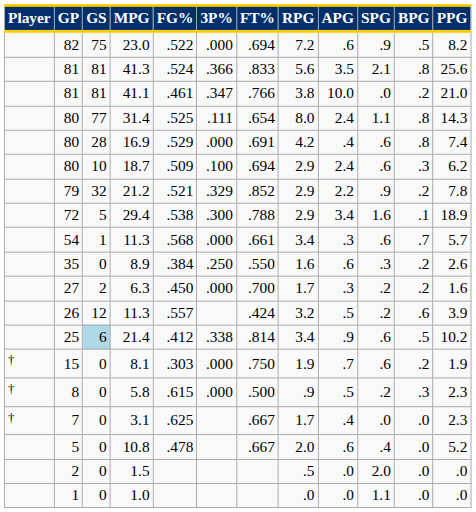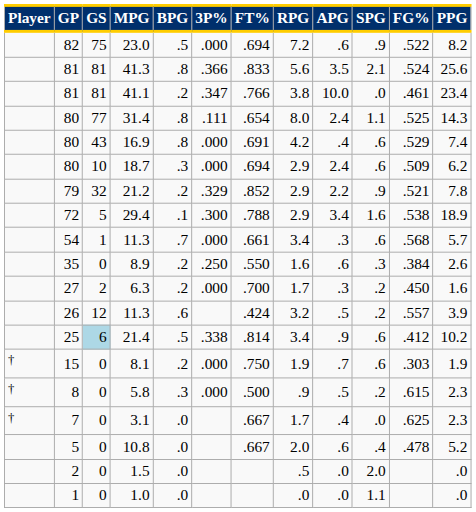 <table class="wikitable sortable" style="text-align:right;">
 <tr>
 <th style="background:#002F6C; color:#FFFFFF; border-top:#FFCD00 3px solid; border-bottom:#FFCD00 3px solid;">Player</th>
 <th style="background:#002F6C; color:#FFFFFF; border-top:#FFCD00 3px solid; border-bottom:#FFCD00 3px solid;">GP</th>
 <th style="background:#002F6C; color:#FFFFFF; border-top:#FFCD00 3px solid; border-bottom:#FFCD00 3px solid;">GS</th>
 <th style="background:#002F6C; color:#FFFFFF; border-top:#FFCD00 3px solid; border-bottom:#FFCD00 3px solid;">MPG</th>
-<th style="background:#002F6C; color:#FFFFFF; border-top:#FFCD00 3px solid; border-bottom:#FFCD00 3px solid;">FG%</th>
+<th style="background:#002F6C; color:#FFFFFF; border-top:#FFCD00 3px solid; border-bottom:#FFCD00 3px solid;">BPG</th>
 <th style="background:#002F6C; color:#FFFFFF; border-top:#FFCD00 3px solid; border-bottom:#FFCD00 3px solid;">3P%</th>
 <th style="background:#002F6C; color:#FFFFFF; border-top:#FFCD00 3px solid; border-bottom:#FFCD00 3px solid;">FT%</th>
 <th style="background:#002F6C; color:#FFFFFF; border-top:#FFCD00 3px solid; border-bottom:#FFCD00 3px solid;">RPG</th>
 <th style="background:#002F6C; color:#FFFFFF; border-top:#FFCD00 3px solid; border-bottom:#FFCD00 3px solid;">APG</th>
 <th style="background:#002F6C; color:#FFFFFF; border-top:#FFCD00 3px solid; border-bottom:#FFCD00 3px solid;">SPG</th>
-<th style="background:#002F6C; color:#FFFFFF; border-top:#FFCD00 3px solid; border-bottom:#FFCD00 3px solid;">BPG</th>
+<th style="background:#002F6C; color:#FFFFFF; border-top:#FFCD00 3px solid; border-bottom:#FFCD00 3px solid;">FG%</th>
 <th style="background:#002F6C; color:#FFFFFF; border-top:#FFCD00 3px solid; border-bottom:#FFCD00 3px solid;">PPG</th>
 </tr>
 <tr>
 <td style="text-align:left;"></td>
 <td>82</td>
 <td>75</td>
 <td>23.0</td>
-<td>.522</td>
+<td>.5</td>
 <td>.000</td>
 <td>.694</td>
 <td>7.2</td>
 <td>.6</td>
 <td>.9</td>
-<td>.5</td>
+<td>.522</td>
 <td>8.2</td>
 </tr>
 <tr>
 <td style="text-align:left;"></td>
 <td>81</td>
 <td>81</td>
 <td>41.3</td>
-<td>.524</td>
+<td>.8</td>
 <td>.366</td>
 <td>.833</td>
 <td>5.6</td>
 <td>3.5</td>
 <td>2.1</td>
-<td>.8</td>
+<td>.524</td>
 <td>25.6</td>
 </tr>
 <tr>
 <td style="text-align:left;"></td>
 <td>81</td>
 <td>81</td>
 <td>41.1</td>
-<td>.461</td>
+<td>.2</td>
 <td>.347</td>
 <td>.766</td>
 <td>3.8</td>
 <td>10.0</td>
 <td>.0</td>
-<td>.2</td>
-<td>21.0</td>
+<td>.461</td>
+<td>23.4</td>
 </tr>
 <tr>
 <td style="text-align:left;"></td>
 <td>80</td>
 <td>77</td>
 <td>31.4</td>
-<td>.525</td>
+<td>.8</td>
 <td>.111</td>
 <td>.654</td>
 <td>8.0</td>
 <td>2.4</td>
 <td>1.1</td>
-<td>.8</td>
+<td>.525</td>
 <td>14.3</td>
 </tr>
 <tr>
 <td style="text-align:left;"></td>
 <td>80</td>
-<td>28</td>
+<td>43</td>
 <td>16.9</td>
-<td>.529</td>
+<td>.8</td>
 <td>.000</td>
 <td>.691</td>
 <td>4.2</td>
 <td>.4</td>
 <td>.6</td>
-<td>.8</td>
+<td>.529</td>
 <td>7.4</td>
 </tr>
 <tr>
 <td style="text-align:left;"></td>
 <td>80</td>
 <td>10</td>
 <td>18.7</td>
-<td>.509</td>
-<td>.100</td>
+<td>.3</td>
+<td>.000</td>
 <td>.694</td>
 <td>2.9</td>
 <td>2.4</td>
 <td>.6</td>
-<td>.3</td>
+<td>.509</td>
 <td>6.2</td>
 </tr>
 <tr>
 <td style="text-align:left;"></td>
 <td>79</td>
 <td>32</td>
 <td>21.2</td>
-<td>.521</td>
+<td>.2</td>
 <td>.329</td>
 <td>.852</td>
 <td>2.9</td>
 <td>2.2</td>
 <td>.9</td>
-<td>.2</td>
+<td>.521</td>
 <td>7.8</td>
 </tr>
 <tr>
 <td style="text-align:left;"></td>
 <td>72</td>
 <td>5</td>
 <td>29.4</td>
-<td>.538</td>
+<td>.1</td>
 <td>.300</td>
 <td>.788</td>
 <td>2.9</td>
 <td>3.4</td>
 <td>1.6</td>
-<td>.1</td>
+<td>.538</td>
 <td>18.9</td>
 </tr>
 <tr>
 <td style="text-align:left;"></td>
 <td>54</td>
 <td>1</td>
 <td>11.3</td>
-<td>.568</td>
+<td>.7</td>
 <td>.000</td>
 <td>.661</td>
 <td>3.4</td>
 <td>.3</td>
 <td>.6</td>
-<td>.7</td>
+<td>.568</td>
 <td>5.7</td>
 </tr>
 <tr>
 <td style="text-align:left;"></td>
 <td>35</td>
 <td>0</td>
 <td>8.9</td>
-<td>.384</td>
+<td>.2</td>
 <td>.250</td>
 <td>.550</td>
 <td>1.6</td>
 <td>.6</td>
 <td>.3</td>
-<td>.2</td>
+<td>.384</td>
 <td>2.6</td>
 </tr>
 <tr>
 <td style="text-align:left;"></td>
 <td>27</td>
 <td>2</td>
 <td>6.3</td>
-<td>.450</td>
+<td>.2</td>
 <td>.000</td>
 <td>.700</td>
 <td>1.7</td>
 <td>.3</td>
 <td>.2</td>
-<td>.2</td>
+<td>.450</td>
 <td>1.6</td>
 </tr>
 <tr>
 <td style="text-align:left;"></td>
 <td>26</td>
 <td>12</td>
 <td>11.3</td>
-<td>.557</td>
+<td>.6</td>
 <td></td>
 <td>.424</td>
 <td>3.2</td>
 <td>.5</td>
 <td>.2</td>
-<td>.6</td>
+<td>.557</td>
 <td>3.9</td>
 </tr>
 <tr>
 <td style="text-align:left;"></td>
 <td>25</td>
 <td style="background: lightblue;">6</td>
 <td>21.4</td>
-<td>.412</td>
+<td>.5</td>
 <td>.338</td>
 <td>.814</td>
 <td>3.4</td>
 <td>.9</td>
 <td>.6</td>
-<td>.5</td>
+<td>.412</td>
 <td>10.2</td>
 </tr>
 <tr>
 <td style="text-align:left;"><sup>†</sup></td>
 <td>15</td>
 <td>0</td>
 <td>8.1</td>
-<td>.303</td>
+<td>.2</td>
 <td>.000</td>
 <td>.750</td>
 <td>1.9</td>
 <td>.7</td>
 <td>.6</td>
-<td>.2</td>
+<td>.303</td>
 <td>1.9</td>
 </tr>
 <tr>
 <td style="text-align:left;"><sup>†</sup></td>
 <td>8</td>
 <td>0</td>
 <td>5.8</td>
-<td>.615</td>
+<td>.3</td>
 <td>.000</td>
 <td>.500</td>
 <td>.9</td>
 <td>.5</td>
 <td>.2</td>
-<td>.3</td>
+<td>.615</td>
 <td>2.3</td>
 </tr>
 <tr>
 <td style="text-align:left;"><sup>†</sup></td>
 <td>7</td>
 <td>0</td>
 <td>3.1</td>
-<td>.625</td>
+<td>.0</td>
 <td></td>
 <td>.667</td>
 <td>1.7</td>
 <td>.4</td>
 <td>.0</td>
-<td>.0</td>
+<td>.625</td>
 <td>2.3</td>
 </tr>
 <tr>
 <td style="text-align:left;"></td>
 <td>5</td>
 <td>0</td>
 <td>10.8</td>
-<td>.478</td>
+<td>.0</td>
 <td></td>
 <td>.667</td>
 <td>2.0</td>
 <td>.6</td>
 <td>.4</td>
-<td>.0</td>
+<td>.478</td>
 <td>5.2</td>
 </tr>
 <tr>
 <td style="text-align:left;"></td>
 <td>2</td>
 <td>0</td>
 <td>1.5</td>
-<td></td>
+<td>.0</td>
 <td></td>
 <td></td>
 <td>.5</td>
 <td>.0</td>
 <td>2.0</td>
-<td>.0</td>
+<td></td>
 <td>.0</td>
 </tr>
 <tr>
 <td style="text-align:left;"></td>
 <td>1</td>
 <td>0</td>
 <td>1.0</td>
-<td></td>
+<td>.0</td>
 <td></td>
 <td></td>
 <td>.0</td>
 <td>.0</td>
 <td>1.1</td>
-<td>.0</td>
+<td></td>
 <td>.0</td>
 </tr>
 </table>
